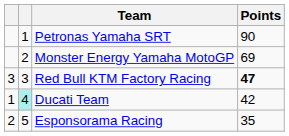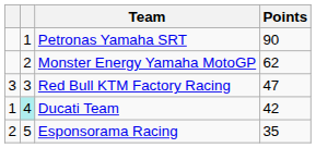 <table class="wikitable" style="font-size: 95%;">
 <tr>
 <th></th>
 <th></th>
 <th>Team</th>
 <th>Points</th>
 </tr>
 <tr>
 <td></td>
 <td align=center>1</td>
 <td> <a href='#'>Petronas Yamaha SRT</a></td>
 <td align=left>90</td>
 </tr>
 <tr>
 <td></td>
 <td align=center>2</td>
 <td> <a href='#'>Monster Energy Yamaha MotoGP</a></td>
-<td align=left>69</td>
+<td align=left>62</td>
 </tr>
 <tr>
 <td> 3</td>
 <td align=center>3</td>
 <td> <a href='#'>Red Bull KTM Factory Racing</a></td>
-<td align=left><strong>47</strong></td>
+<td align=left>47</td>
 </tr>
 <tr>
 <td> 1</td>
 <td align=center style="background: paleturquoise;">4</td>
 <td> <a href='#'>Ducati Team</a></td>
 <td align=left>42</td>
 </tr>
 <tr>
 <td> 2</td>
 <td align=center>5</td>
 <td> <a href='#'>Esponsorama Racing</a></td>
 <td align=left>35</td>
 </tr>
 </table>
